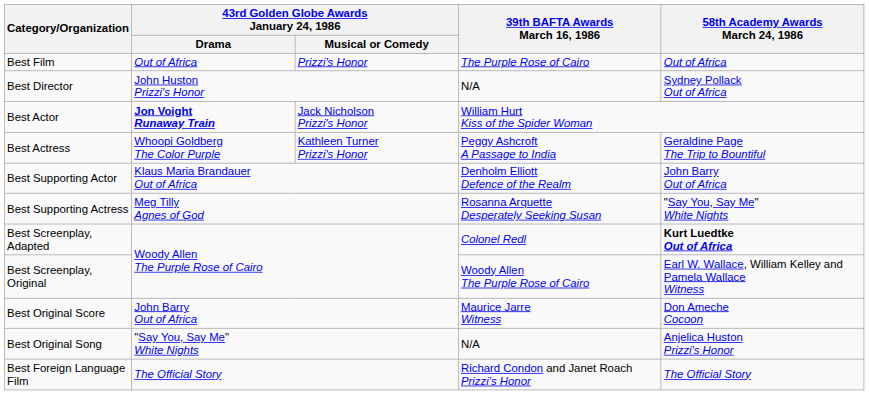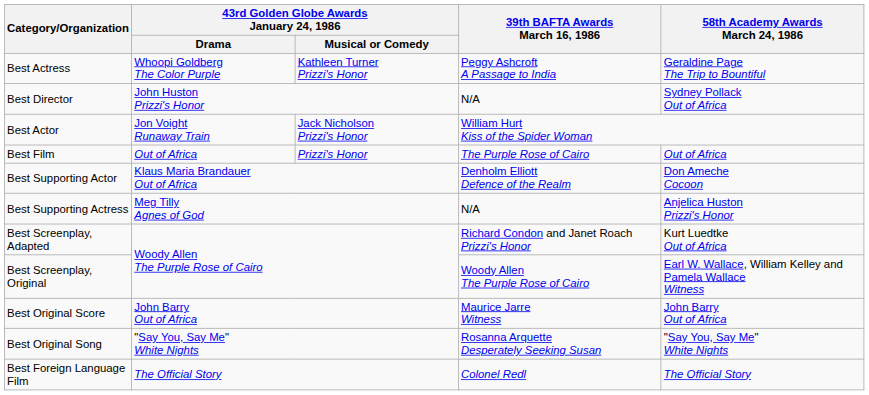 <table class="wikitable" style="font-size: 90%;">
 <tr>
 <th rowspan="2" style="width:20px;">Category/Organization</th>
 <th colspan="2" style="width:250px;"><a href='#'>43rd Golden Globe Awards</a><br>January 24, 1986</th>
 <th rowspan="2" style="width:250px;"><a href='#'>39th BAFTA Awards</a><br>March 16, 1986</th>
 <th rowspan="2" style="width:250px;"><a href='#'>58th Academy Awards</a><br>March 24, 1986</th>
 </tr>
 <tr>
 <th width=200>Drama</th>
 <th style="width:200px;">Musical or Comedy</th>
 </tr>
 <tr>
-<td>Best Film</td>
-<td><em><a href='#'>Out of Africa</a></em></td>
-<td><em><a href='#'>Prizzi's Honor</a></em></td>
-<td><em><a href='#'>The Purple Rose of Cairo</a></em></td>
-<td><em><a href='#'>Out of Africa</a></em></td>
+<td>Best Actress</td>
+<td><a href='#'>Whoopi Goldberg</a><br><em><a href='#'>The Color Purple</a></em></td>
+<td><a href='#'>Kathleen Turner</a><br><em><a href='#'>Prizzi's Honor</a></em></td>
+<td><a href='#'>Peggy Ashcroft</a><br><em><a href='#'>A Passage to India</a></em></td>
+<td><a href='#'>Geraldine Page</a><br><em><a href='#'>The Trip to Bountiful</a></em></td>
 </tr>
 <tr>
 <td>Best Director</td>
 <td colspan="2"><a href='#'>John Huston</a><br><em><a href='#'>Prizzi's Honor</a></em></td>
 <td>N/A</td>
 <td><a href='#'>Sydney Pollack</a><br><em><a href='#'>Out of Africa</a></em></td>
 </tr>
 <tr>
 <td>Best Actor</td>
-<td><strong><a href='#'>Jon Voight</a><br><em><a href='#'>Runaway Train</a></em></strong></td>
+<td><a href='#'>Jon Voight</a><br><em><a href='#'>Runaway Train</a></em></td>
 <td><a href='#'>Jack Nicholson</a><br><em><a href='#'>Prizzi's Honor</a></em></td>
 <td colspan="2"><a href='#'>William Hurt</a><br><em><a href='#'>Kiss of the Spider Woman</a></em></td>
 </tr>
 <tr>
-<td>Best Actress</td>
-<td><a href='#'>Whoopi Goldberg</a><br><em><a href='#'>The Color Purple</a></em></td>
-<td><a href='#'>Kathleen Turner</a><br><em><a href='#'>Prizzi's Honor</a></em></td>
-<td><a href='#'>Peggy Ashcroft</a><br><em><a href='#'>A Passage to India</a></em></td>
-<td><a href='#'>Geraldine Page</a><br><em><a href='#'>The Trip to Bountiful</a></em></td>
+<td>Best Film</td>
+<td><em><a href='#'>Out of Africa</a></em></td>
+<td><em><a href='#'>Prizzi's Honor</a></em></td>
+<td><em><a href='#'>The Purple Rose of Cairo</a></em></td>
+<td><em><a href='#'>Out of Africa</a></em></td>
 </tr>
 <tr>
 <td>Best Supporting Actor</td>
 <td colspan="2"><a href='#'>Klaus Maria Brandauer</a><br><em><a href='#'>Out of Africa</a></em></td>
 <td><a href='#'>Denholm Elliott</a><br><em><a href='#'>Defence of the Realm</a></em></td>
-<td><a href='#'>John Barry</a><br><em><a href='#'>Out of Africa</a></em></td>
+<td><a href='#'>Don Ameche</a><br><em><a href='#'>Cocoon</a></em></td>
 </tr>
 <tr>
 <td>Best Supporting Actress</td>
 <td colspan="2"><a href='#'>Meg Tilly</a><br><em><a href='#'>Agnes of God</a></em></td>
-<td><a href='#'>Rosanna Arquette</a><br><em><a href='#'>Desperately Seeking Susan</a></em></td>
-<td>"<a href='#'>Say You, Say Me</a>"<br><em><a href='#'>White Nights</a></em></td>
+<td>N/A</td>
+<td><a href='#'>Anjelica Huston</a><br><em><a href='#'>Prizzi's Honor</a></em></td>
 </tr>
 <tr>
 <td>Best Screenplay, Adapted</td>
 <td colspan="2" rowspan="2"><a href='#'>Woody Allen</a><br><em><a href='#'>The Purple Rose of Cairo</a></em></td>
-<td><em><a href='#'>Colonel Redl</a></em></td>
-<td><strong>Kurt Luedtke<br><em><a href='#'>Out of Africa</a></em></strong></td>
+<td><a href='#'>Richard Condon</a> and Janet Roach<br><em><a href='#'>Prizzi's Honor</a></em></td>
+<td>Kurt Luedtke<br><em><a href='#'>Out of Africa</a></em></td>
 </tr>
 <tr>
 <td>Best Screenplay, Original</td>
 <td><a href='#'>Woody Allen</a><br><em><a href='#'>The Purple Rose of Cairo</a></em></td>
 <td><a href='#'>Earl W. Wallace</a>, William Kelley and <a href='#'>Pamela Wallace</a><br><em><a href='#'>Witness</a></em></td>
 </tr>
 <tr>
 <td>Best Original Score</td>
 <td colspan="2"><a href='#'>John Barry</a><br><em><a href='#'>Out of Africa</a></em></td>
 <td><a href='#'>Maurice Jarre</a><br><em><a href='#'>Witness</a></em></td>
-<td><a href='#'>Don Ameche</a><br><em><a href='#'>Cocoon</a></em></td>
+<td><a href='#'>John Barry</a><br><em><a href='#'>Out of Africa</a></em></td>
 </tr>
 <tr>
 <td>Best Original Song</td>
 <td colspan="2">"<a href='#'>Say You, Say Me</a>"<br><em><a href='#'>White Nights</a></em></td>
-<td>N/A</td>
-<td><a href='#'>Anjelica Huston</a><br><em><a href='#'>Prizzi's Honor</a></em></td>
+<td><a href='#'>Rosanna Arquette</a><br><em><a href='#'>Desperately Seeking Susan</a></em></td>
+<td>"<a href='#'>Say You, Say Me</a>"<br><em><a href='#'>White Nights</a></em></td>
 </tr>
 <tr>
 <td>Best Foreign Language Film</td>
 <td colspan="2"><em><a href='#'>The Official Story</a></em></td>
-<td><a href='#'>Richard Condon</a> and Janet Roach<br><em><a href='#'>Prizzi's Honor</a></em></td>
+<td><em><a href='#'>Colonel Redl</a></em></td>
 <td><em><a href='#'>The Official Story</a></em></td>
 </tr>
 </table>
